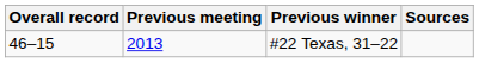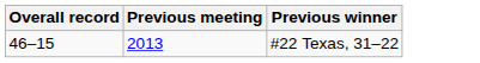 <table class="wikitable">
 <tr>
 <th>Overall record</th>
 <th>Previous meeting</th>
 <th>Previous winner</th>
-<th>Sources</th>
 </tr>
 <tr>
 <td>46–15</td>
 <td><a href='#'>2013</a></td>
 <td>#22 Texas, 31–22</td>
-<td></td>
 </tr>
 </table>
